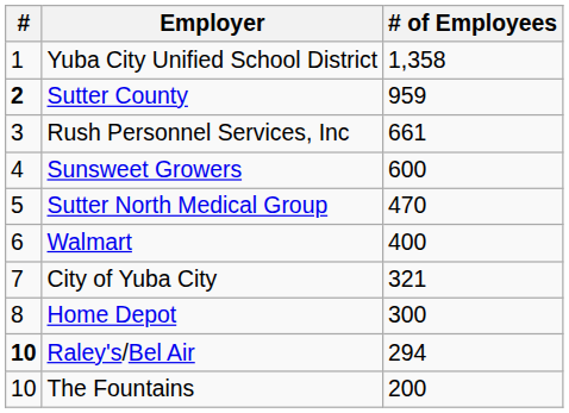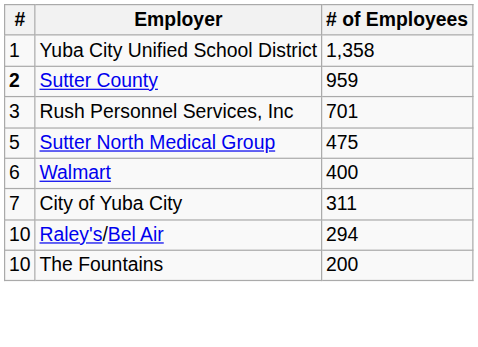 <table class="wikitable">
 <tr>
 <th>#</th>
 <th>Employer</th>
 <th># of Employees</th>
 </tr>
 <tr>
 <td>1</td>
 <td>Yuba City Unified School District</td>
 <td>1,358</td>
 </tr>
 <tr>
 <td><strong>2</strong></td>
 <td><a href='#'>Sutter County</a></td>
 <td>959</td>
 </tr>
 <tr>
 <td>3</td>
 <td>Rush Personnel Services, Inc</td>
-<td>661</td>
-</tr>
-<tr>
-<td>4</td>
-<td><a href='#'>Sunsweet Growers</a></td>
-<td>600</td>
+<td>701</td>
 </tr>
 <tr>
 <td>5</td>
 <td><a href='#'>Sutter North Medical Group</a></td>
-<td>470</td>
+<td>475</td>
 </tr>
 <tr>
 <td>6</td>
 <td><a href='#'>Walmart</a></td>
 <td>400</td>
 </tr>
 <tr>
 <td>7</td>
 <td>City of Yuba City</td>
-<td>321</td>
+<td>311</td>
 </tr>
 <tr>
-<td>8</td>
-<td><a href='#'>Home Depot</a></td>
-<td>300</td>
-</tr>
-<tr>
-<td><strong>10</strong></td>
+<td>10</td>
 <td><a href='#'>Raley's</a>/<a href='#'>Bel Air</a></td>
 <td>294</td>
 </tr>
 <tr>
 <td>10</td>
 <td>The Fountains</td>
 <td>200</td>
 </tr>
 </table>
